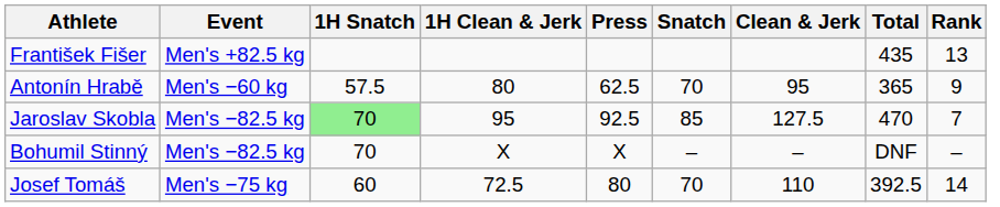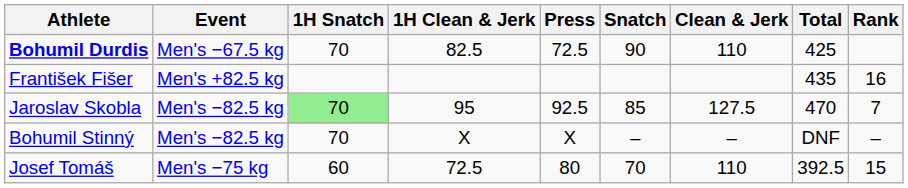 <table class="wikitable" style="font-size:90%">
 <tr>
 <th>Athlete</th>
 <th>Event</th>
 <th>1H Snatch</th>
 <th>1H Clean & Jerk</th>
 <th>Press</th>
 <th>Snatch</th>
 <th>Clean & Jerk</th>
 <th>Total</th>
 <th>Rank</th>
 </tr>
 <tr align=center>
+<td align=left><strong><a href='#'>Bohumil Durdis</a></strong></td>
+<td align=left><a href='#'>Men's −67.5 kg</a></td>
+<td>70</td>
+<td>82.5</td>
+<td>72.5</td>
+<td>90</td>
+<td>110</td>
+<td>425</td>
+<td></td>
+</tr>
+<tr align=center>
 <td align=left><a href='#'>František Fišer</a></td>
 <td align=left><a href='#'>Men's +82.5 kg</a></td>
 <td></td>
 <td></td>
 <td></td>
 <td></td>
 <td></td>
 <td>435</td>
-<td>13</td>
-</tr>
-<tr align=center>
-<td align=left><a href='#'>Antonín Hrabě</a></td>
-<td align=left><a href='#'>Men's −60 kg</a></td>
-<td>57.5</td>
-<td>80</td>
-<td>62.5</td>
-<td>70</td>
-<td>95</td>
-<td>365</td>
-<td>9</td>
+<td>16</td>
 </tr>
 <tr align=center>
 <td align=left><a href='#'>Jaroslav Skobla</a></td>
 <td align=left><a href='#'>Men's −82.5 kg</a></td>
 <td style="background: lightgreen;">70</td>
 <td>95</td>
 <td>92.5</td>
 <td>85</td>
 <td>127.5</td>
 <td>470</td>
 <td>7</td>
 </tr>
 <tr align=center>
 <td align=left><a href='#'>Bohumil Stinný</a></td>
 <td align=left><a href='#'>Men's −82.5 kg</a></td>
 <td>70</td>
 <td>X</td>
 <td>X</td>
 <td>–</td>
 <td>–</td>
 <td>DNF</td>
 <td>–</td>
 </tr>
 <tr align=center>
 <td align=left><a href='#'>Josef Tomáš</a></td>
 <td align=left><a href='#'>Men's −75 kg</a></td>
 <td>60</td>
 <td>72.5</td>
 <td>80</td>
 <td>70</td>
 <td>110</td>
 <td>392.5</td>
-<td>14</td>
+<td>15</td>
 </tr>
 </table>
